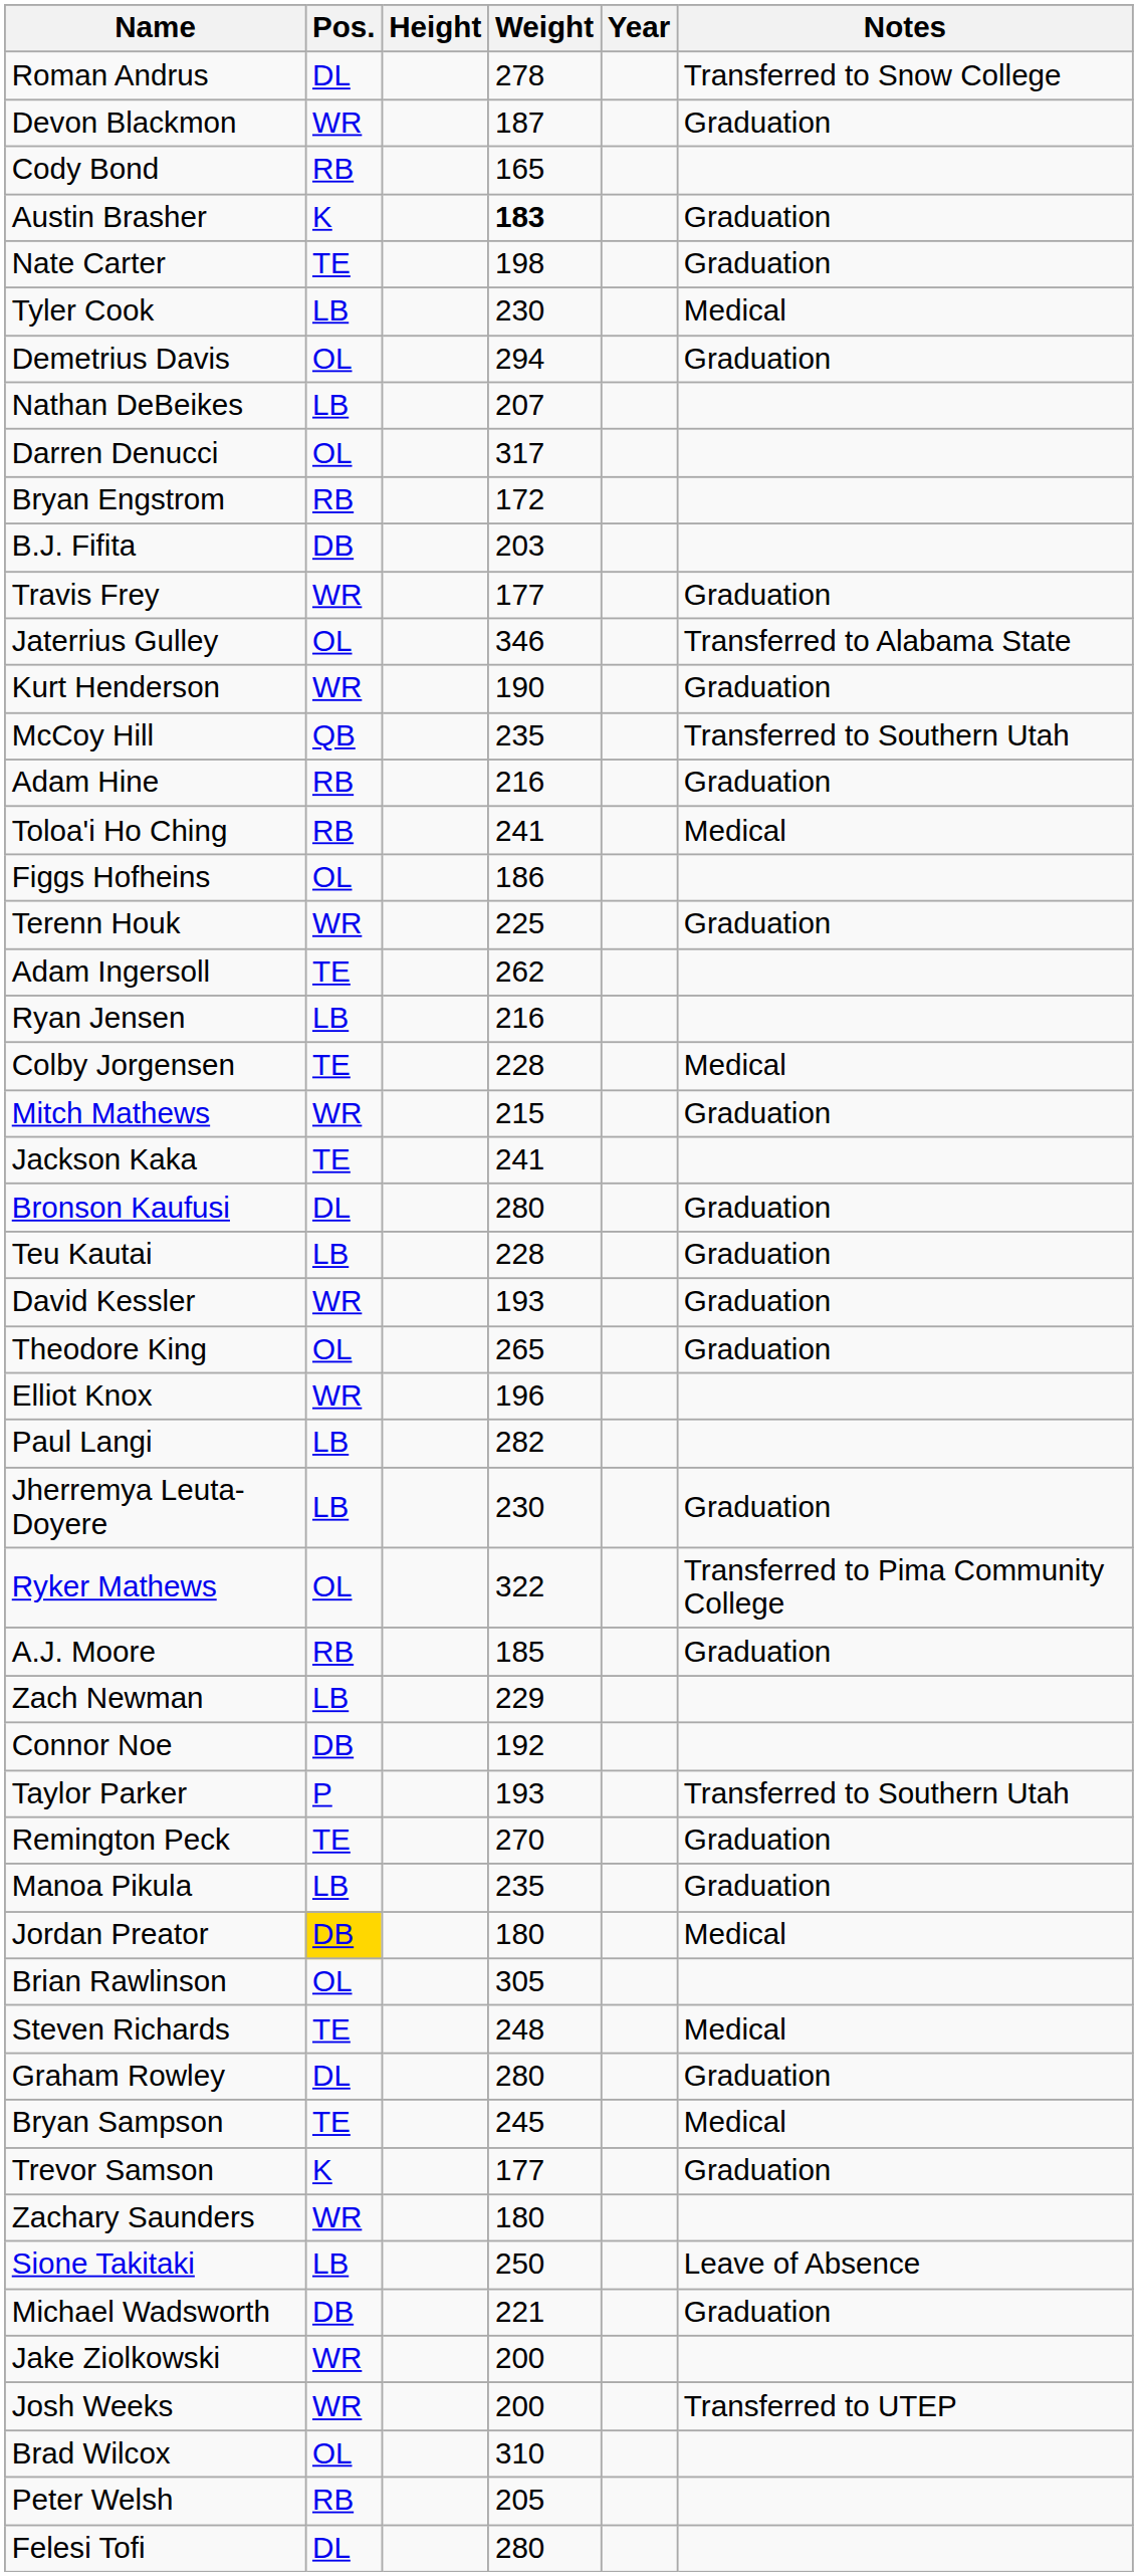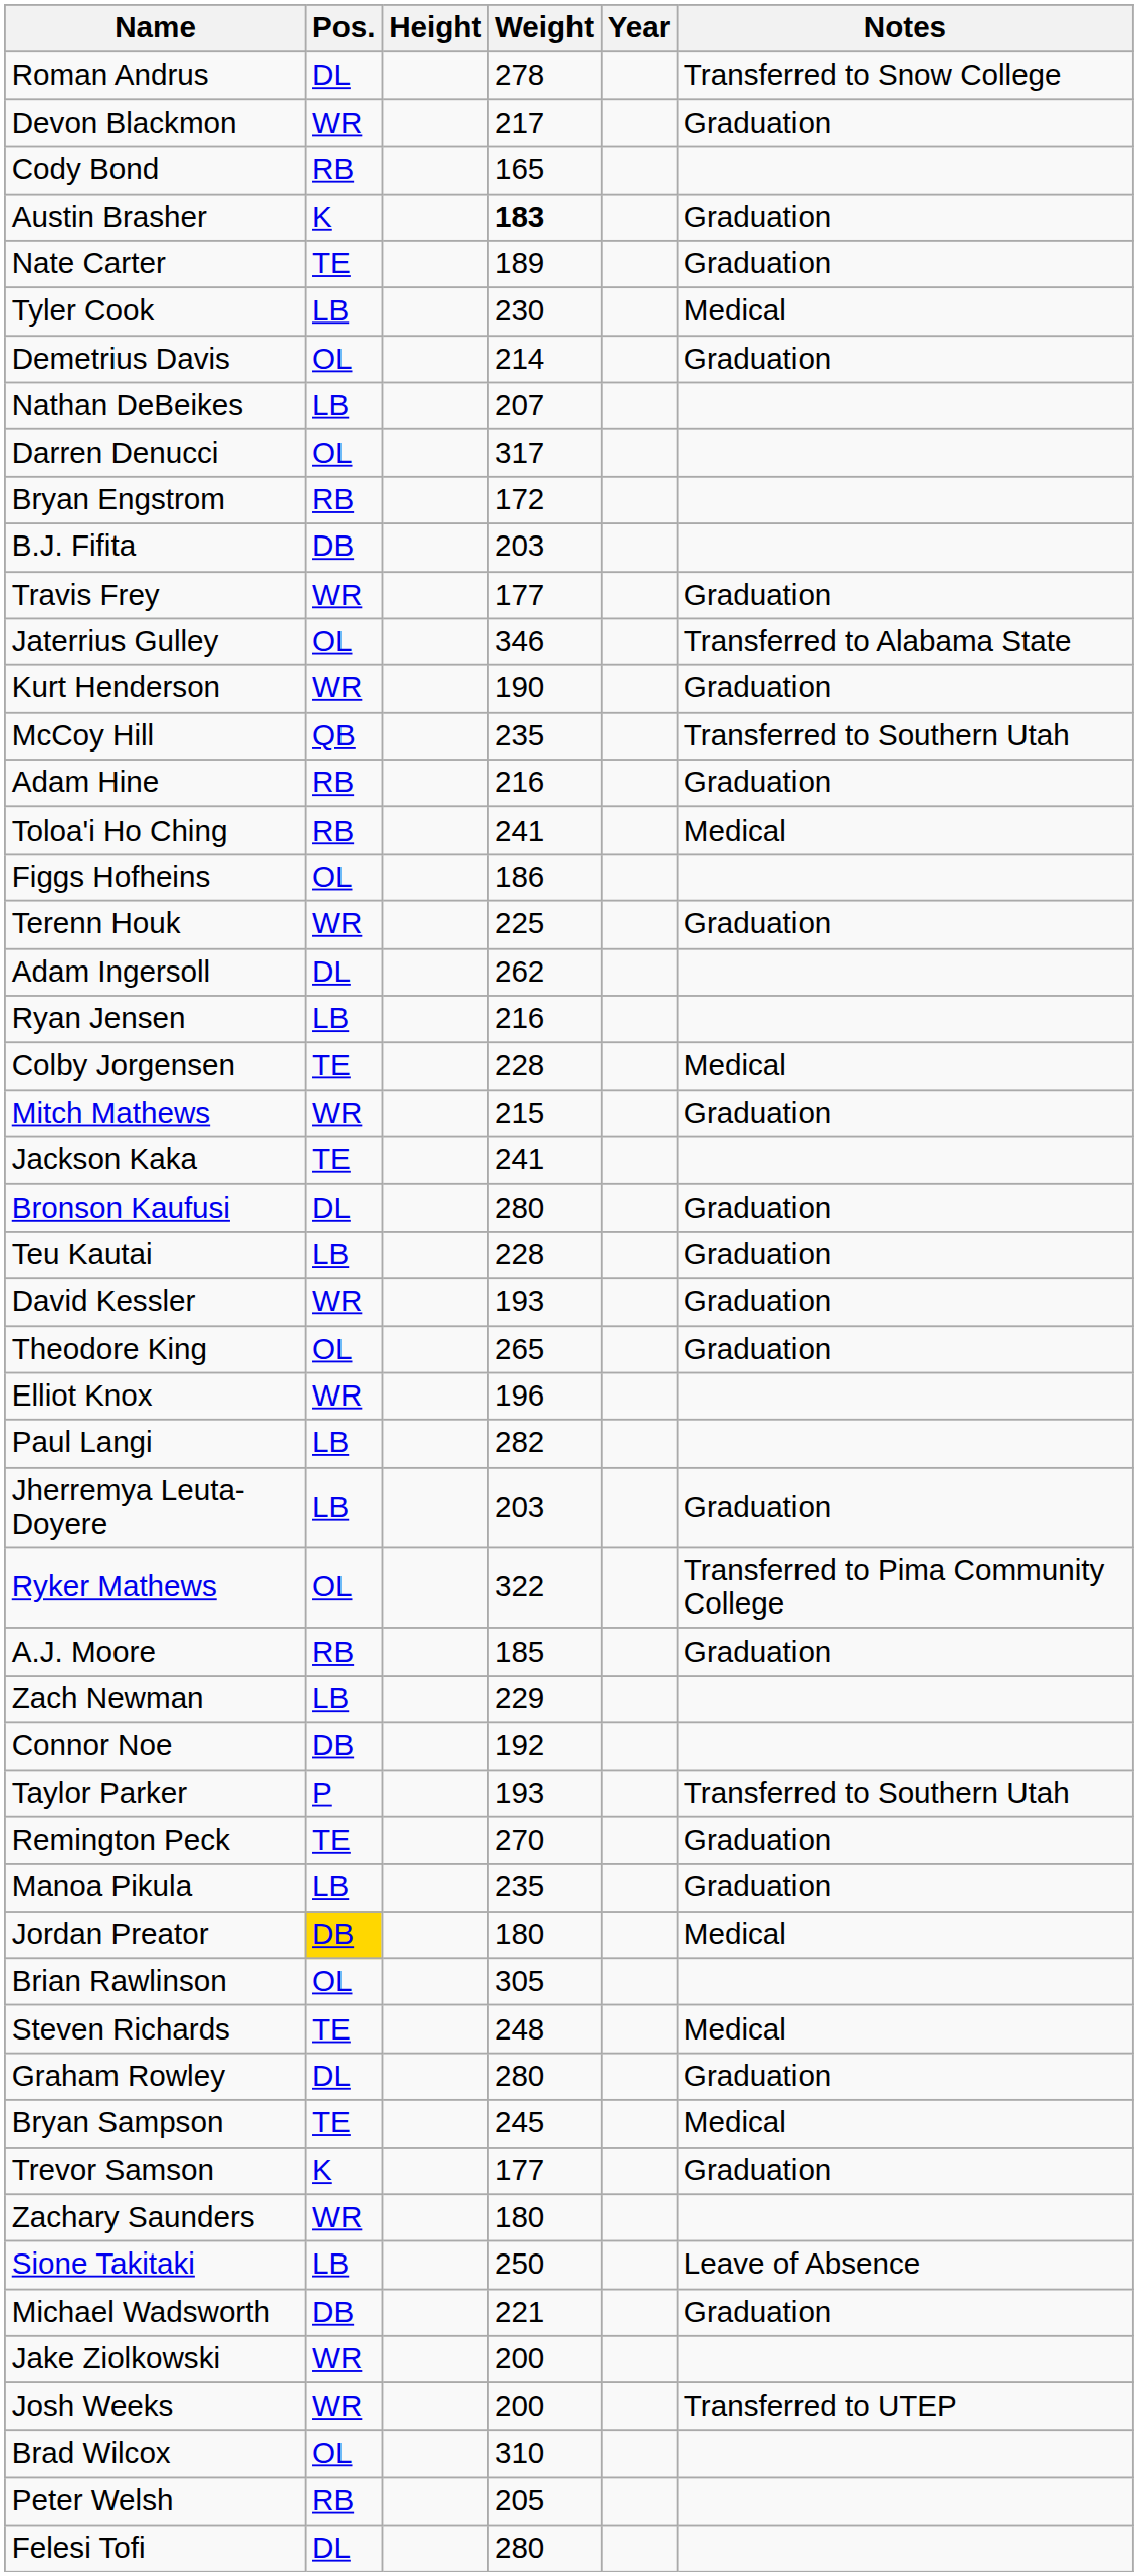 <table class="wikitable sortable" border="1">
 <tr>
 <th>Name</th>
 <th>Pos.</th>
 <th>Height</th>
 <th>Weight</th>
 <th>Year</th>
 <th>Notes</th>
 </tr>
 <tr>
 <td>Roman Andrus</td>
 <td><a href='#'>DL</a></td>
 <td></td>
 <td>278</td>
 <td></td>
 <td>Transferred to Snow College</td>
 </tr>
 <tr>
 <td>Devon Blackmon</td>
 <td><a href='#'>WR</a></td>
 <td></td>
-<td>187</td>
+<td>217</td>
 <td></td>
 <td>Graduation</td>
 </tr>
 <tr>
 <td>Cody Bond</td>
 <td><a href='#'>RB</a></td>
 <td></td>
 <td>165</td>
 <td></td>
 <td></td>
 </tr>
 <tr>
 <td>Austin Brasher</td>
 <td><a href='#'>K</a></td>
 <td></td>
 <td><strong>183</strong></td>
 <td></td>
 <td>Graduation</td>
 </tr>
 <tr>
 <td>Nate Carter</td>
 <td><a href='#'>TE</a></td>
 <td></td>
-<td>198</td>
+<td>189</td>
 <td></td>
 <td>Graduation</td>
 </tr>
 <tr>
 <td>Tyler Cook</td>
 <td><a href='#'>LB</a></td>
 <td></td>
 <td>230</td>
 <td></td>
 <td>Medical</td>
 </tr>
 <tr>
 <td>Demetrius Davis</td>
 <td><a href='#'>OL</a></td>
 <td></td>
-<td>294</td>
+<td>214</td>
 <td></td>
 <td>Graduation</td>
 </tr>
 <tr>
 <td>Nathan DeBeikes</td>
 <td><a href='#'>LB</a></td>
 <td></td>
 <td>207</td>
 <td></td>
 <td></td>
 </tr>
 <tr>
 <td>Darren Denucci</td>
 <td><a href='#'>OL</a></td>
 <td></td>
 <td>317</td>
 <td></td>
 <td></td>
 </tr>
 <tr>
 <td>Bryan Engstrom</td>
 <td><a href='#'>RB</a></td>
 <td></td>
 <td>172</td>
 <td></td>
 <td></td>
 </tr>
 <tr>
 <td>B.J. Fifita</td>
 <td><a href='#'>DB</a></td>
 <td></td>
 <td>203</td>
 <td></td>
 <td></td>
 </tr>
 <tr>
 <td>Travis Frey</td>
 <td><a href='#'>WR</a></td>
 <td></td>
 <td>177</td>
 <td></td>
 <td>Graduation</td>
 </tr>
 <tr>
 <td>Jaterrius Gulley</td>
 <td><a href='#'>OL</a></td>
 <td></td>
 <td>346</td>
 <td></td>
 <td>Transferred to Alabama State</td>
 </tr>
 <tr>
 <td>Kurt Henderson</td>
 <td><a href='#'>WR</a></td>
 <td></td>
 <td>190</td>
 <td></td>
 <td>Graduation</td>
 </tr>
 <tr>
 <td>McCoy Hill</td>
 <td><a href='#'>QB</a></td>
 <td></td>
 <td>235</td>
 <td></td>
 <td>Transferred to Southern Utah</td>
 </tr>
 <tr>
 <td>Adam Hine</td>
 <td><a href='#'>RB</a></td>
 <td></td>
 <td>216</td>
 <td></td>
 <td>Graduation</td>
 </tr>
 <tr>
 <td>Toloa'i Ho Ching</td>
 <td><a href='#'>RB</a></td>
 <td></td>
 <td>241</td>
 <td></td>
 <td>Medical</td>
 </tr>
 <tr>
 <td>Figgs Hofheins</td>
 <td><a href='#'>OL</a></td>
 <td></td>
 <td>186</td>
 <td></td>
 <td></td>
 </tr>
 <tr>
 <td>Terenn Houk</td>
 <td><a href='#'>WR</a></td>
 <td></td>
 <td>225</td>
 <td></td>
 <td>Graduation</td>
 </tr>
 <tr>
 <td>Adam Ingersoll</td>
-<td><a href='#'>TE</a></td>
+<td><a href='#'>DL</a></td>
 <td></td>
 <td>262</td>
 <td></td>
 <td></td>
 </tr>
 <tr>
 <td>Ryan Jensen</td>
 <td><a href='#'>LB</a></td>
 <td></td>
 <td>216</td>
 <td></td>
 <td></td>
 </tr>
 <tr>
 <td>Colby Jorgensen</td>
 <td><a href='#'>TE</a></td>
 <td></td>
 <td>228</td>
 <td></td>
 <td>Medical</td>
 </tr>
 <tr>
 <td><a href='#'>Mitch Mathews</a></td>
 <td><a href='#'>WR</a></td>
 <td></td>
 <td>215</td>
 <td></td>
 <td>Graduation</td>
 </tr>
 <tr>
 <td>Jackson Kaka</td>
 <td><a href='#'>TE</a></td>
 <td></td>
 <td>241</td>
 <td></td>
 <td></td>
 </tr>
 <tr>
 <td><a href='#'>Bronson Kaufusi</a></td>
 <td><a href='#'>DL</a></td>
 <td></td>
 <td>280</td>
 <td></td>
 <td>Graduation</td>
 </tr>
 <tr>
 <td>Teu Kautai</td>
 <td><a href='#'>LB</a></td>
 <td></td>
 <td>228</td>
 <td></td>
 <td>Graduation</td>
 </tr>
 <tr>
 <td>David Kessler</td>
 <td><a href='#'>WR</a></td>
 <td></td>
 <td>193</td>
 <td></td>
 <td>Graduation</td>
 </tr>
 <tr>
 <td>Theodore King</td>
 <td><a href='#'>OL</a></td>
 <td></td>
 <td>265</td>
 <td></td>
 <td>Graduation</td>
 </tr>
 <tr>
 <td>Elliot Knox</td>
 <td><a href='#'>WR</a></td>
 <td></td>
 <td>196</td>
 <td></td>
 <td></td>
 </tr>
 <tr>
 <td>Paul Langi</td>
 <td><a href='#'>LB</a></td>
 <td></td>
 <td>282</td>
 <td></td>
 <td></td>
 </tr>
 <tr>
 <td>Jherremya Leuta-Doyere</td>
 <td><a href='#'>LB</a></td>
 <td></td>
-<td>230</td>
+<td>203</td>
 <td></td>
 <td>Graduation</td>
 </tr>
 <tr>
 <td><a href='#'>Ryker Mathews</a></td>
 <td><a href='#'>OL</a></td>
 <td></td>
 <td>322</td>
 <td></td>
 <td>Transferred to Pima Community College</td>
 </tr>
 <tr>
 <td>A.J. Moore</td>
 <td><a href='#'>RB</a></td>
 <td></td>
 <td>185</td>
 <td></td>
 <td>Graduation</td>
 </tr>
 <tr>
 <td>Zach Newman</td>
 <td><a href='#'>LB</a></td>
 <td></td>
 <td>229</td>
 <td></td>
 <td></td>
 </tr>
 <tr>
 <td>Connor Noe</td>
 <td><a href='#'>DB</a></td>
 <td></td>
 <td>192</td>
 <td></td>
 <td></td>
 </tr>
 <tr>
 <td>Taylor Parker</td>
 <td><a href='#'>P</a></td>
 <td></td>
 <td>193</td>
 <td></td>
 <td>Transferred to Southern Utah</td>
 </tr>
 <tr>
 <td>Remington Peck</td>
 <td><a href='#'>TE</a></td>
 <td></td>
 <td>270</td>
 <td></td>
 <td>Graduation</td>
 </tr>
 <tr>
 <td>Manoa Pikula</td>
 <td><a href='#'>LB</a></td>
 <td></td>
 <td>235</td>
 <td></td>
 <td>Graduation</td>
 </tr>
 <tr>
 <td>Jordan Preator</td>
 <td style="background: gold;"><a href='#'>DB</a></td>
 <td></td>
 <td>180</td>
 <td></td>
 <td>Medical</td>
 </tr>
 <tr>
 <td>Brian Rawlinson</td>
 <td><a href='#'>OL</a></td>
 <td></td>
 <td>305</td>
 <td></td>
 <td></td>
 </tr>
 <tr>
 <td>Steven Richards</td>
 <td><a href='#'>TE</a></td>
 <td></td>
 <td>248</td>
 <td></td>
 <td>Medical</td>
 </tr>
 <tr>
 <td>Graham Rowley</td>
 <td><a href='#'>DL</a></td>
 <td></td>
 <td>280</td>
 <td></td>
 <td>Graduation</td>
 </tr>
 <tr>
 <td>Bryan Sampson</td>
 <td><a href='#'>TE</a></td>
 <td></td>
 <td>245</td>
 <td></td>
 <td>Medical</td>
 </tr>
 <tr>
 <td>Trevor Samson</td>
 <td><a href='#'>K</a></td>
 <td></td>
 <td>177</td>
 <td></td>
 <td>Graduation</td>
 </tr>
 <tr>
 <td>Zachary Saunders</td>
 <td><a href='#'>WR</a></td>
 <td></td>
 <td>180</td>
 <td></td>
 <td></td>
 </tr>
 <tr>
 <td><a href='#'>Sione Takitaki</a></td>
 <td><a href='#'>LB</a></td>
 <td></td>
 <td>250</td>
 <td></td>
 <td>Leave of Absence</td>
 </tr>
 <tr>
 <td>Michael Wadsworth</td>
 <td><a href='#'>DB</a></td>
 <td></td>
 <td>221</td>
 <td></td>
 <td>Graduation</td>
 </tr>
 <tr>
 <td>Jake Ziolkowski</td>
 <td><a href='#'>WR</a></td>
 <td></td>
 <td>200</td>
 <td></td>
 <td></td>
 </tr>
 <tr>
 <td>Josh Weeks</td>
 <td><a href='#'>WR</a></td>
 <td></td>
 <td>200</td>
 <td></td>
 <td>Transferred to UTEP</td>
 </tr>
 <tr>
 <td>Brad Wilcox</td>
 <td><a href='#'>OL</a></td>
 <td></td>
 <td>310</td>
 <td></td>
 <td></td>
 </tr>
 <tr>
 <td>Peter Welsh</td>
 <td><a href='#'>RB</a></td>
 <td></td>
 <td>205</td>
 <td></td>
 <td></td>
 </tr>
 <tr>
 <td>Felesi Tofi</td>
 <td><a href='#'>DL</a></td>
 <td></td>
 <td>280</td>
 <td></td>
 <td></td>
 </tr>
 </table>
